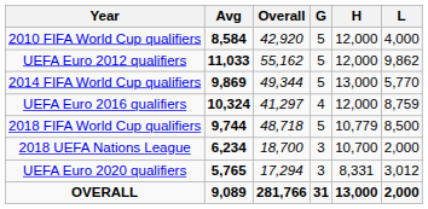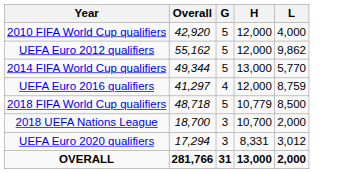 <table class="wikitable sortable" style="text-align:center;">
 <tr>
 <th>Year</th>
-<th>Avg</th>
 <th>Overall</th>
 <th>G</th>
 <th>H</th>
 <th>L</th>
 </tr>
 <tr>
 <td><a href='#'>2010 FIFA World Cup qualifiers</a></td>
-<td><strong>8,584</strong></td>
 <td><em>42,920</em></td>
 <td>5</td>
 <td>12,000</td>
 <td>4,000</td>
 </tr>
 <tr>
 <td><a href='#'>UEFA Euro 2012 qualifiers</a></td>
-<td><strong>11,033</strong></td>
 <td><em>55,162</em></td>
 <td>5</td>
 <td>12,000</td>
 <td>9,862</td>
 </tr>
 <tr>
 <td><a href='#'>2014 FIFA World Cup qualifiers</a></td>
-<td><strong>9,869</strong></td>
 <td><em>49,344</em></td>
 <td>5</td>
 <td>13,000</td>
 <td>5,770</td>
 </tr>
 <tr>
 <td><a href='#'>UEFA Euro 2016 qualifiers</a></td>
-<td><strong>10,324</strong></td>
 <td><em>41,297</em></td>
 <td>4</td>
 <td>12,000</td>
 <td>8,759</td>
 </tr>
 <tr>
 <td><a href='#'>2018 FIFA World Cup qualifiers</a></td>
-<td><strong>9,744</strong></td>
 <td><em>48,718</em></td>
 <td>5</td>
 <td>10,779</td>
 <td>8,500</td>
 </tr>
 <tr>
 <td><a href='#'>2018 UEFA Nations League</a></td>
-<td><strong>6,234</strong></td>
 <td><em>18,700</em></td>
 <td>3</td>
 <td>10,700</td>
 <td>2,000</td>
 </tr>
 <tr>
 <td><a href='#'>UEFA Euro 2020 qualifiers</a></td>
-<td><strong>5,765</strong></td>
 <td><em>17,294</em></td>
 <td>3</td>
 <td>8,331</td>
 <td>3,012</td>
 </tr>
 <tr>
 <td><strong>OVERALL</strong></td>
-<td><strong>9,089</strong></td>
 <td><strong>281,766</strong></td>
 <td><strong>31</strong></td>
 <td><strong>13,000</strong></td>
 <td><strong>2,000</strong></td>
 </tr>
 </table>
